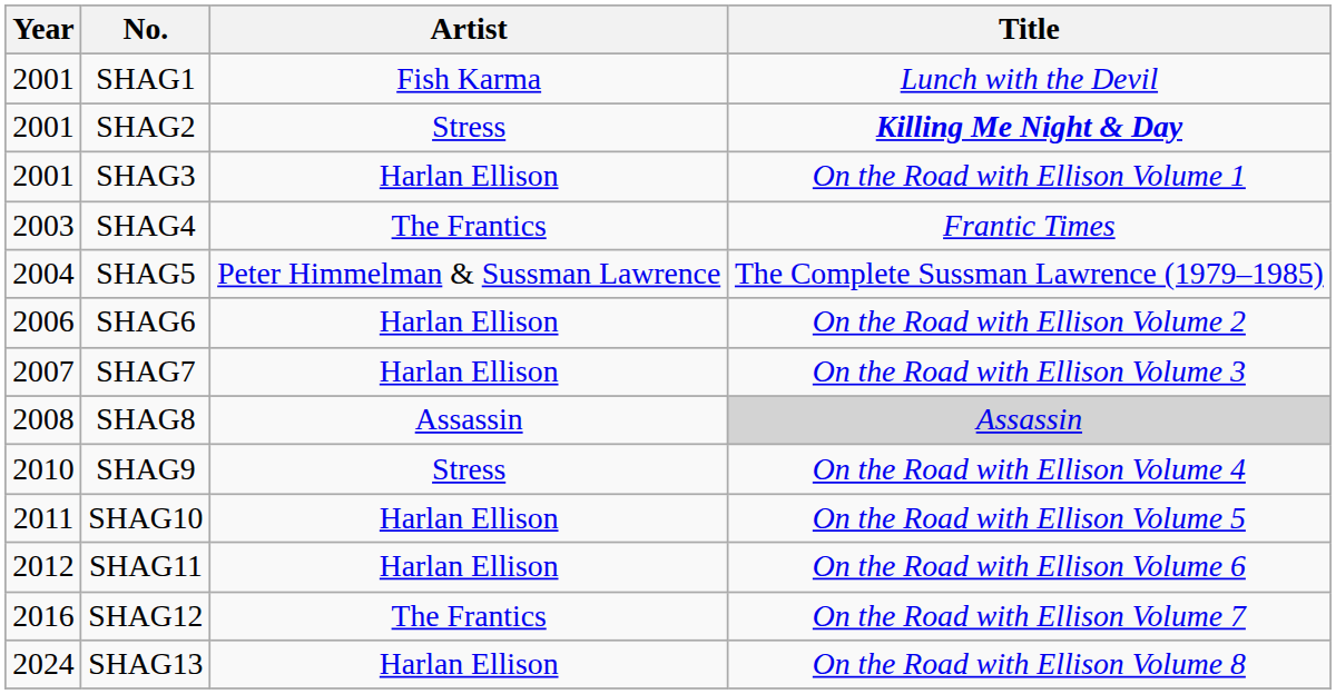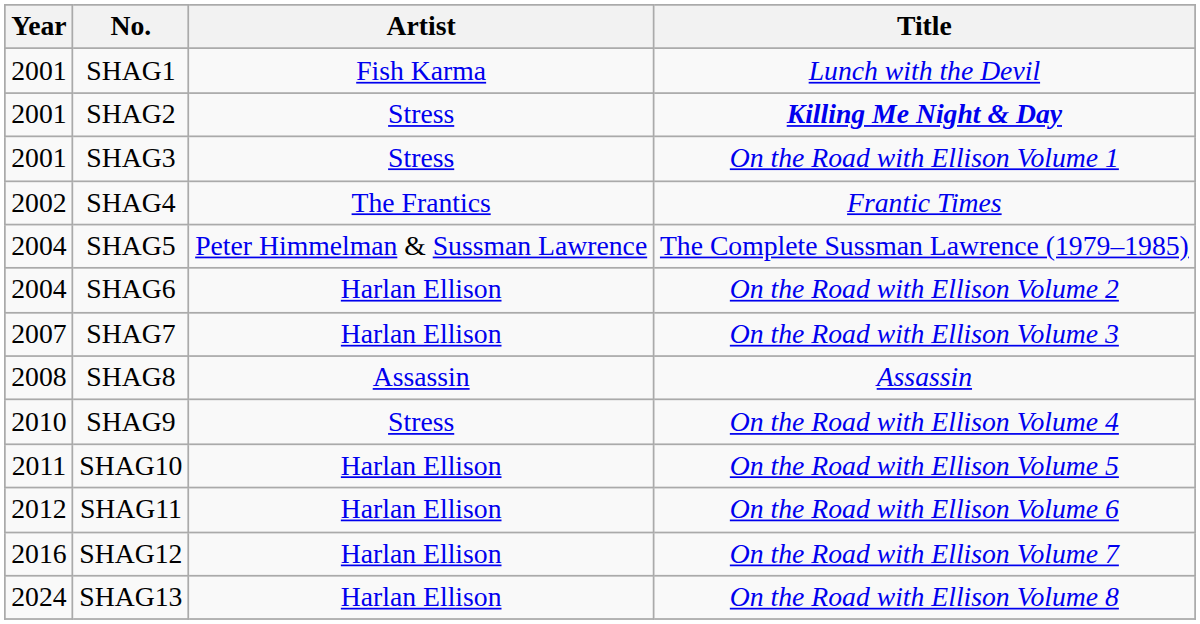 <table class="wikitable" style="text-align:center;">
 <tr>
 <th>Year</th>
 <th>No.</th>
 <th>Artist</th>
 <th>Title</th>
 </tr>
 <tr>
 <td>2001</td>
 <td>SHAG1</td>
 <td><a href='#'>Fish Karma</a></td>
 <td> <em><a href='#'>Lunch with the Devil</a></em></td>
 </tr>
 <tr>
 <td>2001</td>
 <td>SHAG2</td>
 <td><a href='#'>Stress</a></td>
 <td><strong> <em><a href='#'>Killing Me Night & Day</a></em></strong></td>
 </tr>
 <tr>
 <td>2001</td>
 <td>SHAG3</td>
-<td><a href='#'>Harlan Ellison</a></td>
+<td><a href='#'>Stress</a></td>
 <td><em><a href='#'>On the Road with Ellison Volume 1</a></em> </td>
 </tr>
 <tr>
-<td>2003</td>
+<td>2002</td>
 <td>SHAG4</td>
 <td><a href='#'>The Frantics</a></td>
 <td> <em><a href='#'>Frantic Times</a></em></td>
 </tr>
 <tr>
 <td>2004</td>
 <td>SHAG5</td>
 <td><a href='#'>Peter Himmelman</a> & <a href='#'>Sussman Lawrence</a></td>
 <td><a href='#'>The Complete Sussman Lawrence (1979–1985)</a></td>
 </tr>
 <tr>
-<td>2006</td>
+<td>2004</td>
 <td>SHAG6</td>
 <td><a href='#'>Harlan Ellison</a></td>
 <td><em><a href='#'>On the Road with Ellison Volume 2</a></em> </td>
 </tr>
 <tr>
 <td>2007</td>
 <td>SHAG7</td>
 <td><a href='#'>Harlan Ellison</a></td>
 <td><em><a href='#'>On the Road with Ellison Volume 3</a></em> </td>
 </tr>
 <tr>
 <td>2008</td>
 <td>SHAG8</td>
 <td><a href='#'>Assassin</a></td>
-<td style="background: lightgrey;"><em><a href='#'>Assassin</a></em> </td>
+<td><em><a href='#'>Assassin</a></em> </td>
 </tr>
 <tr>
 <td>2010</td>
 <td>SHAG9</td>
 <td><a href='#'>Stress</a></td>
 <td><em><a href='#'>On the Road with Ellison Volume 4</a></em> </td>
 </tr>
 <tr>
 <td>2011</td>
 <td>SHAG10</td>
 <td><a href='#'>Harlan Ellison</a></td>
 <td><em><a href='#'>On the Road with Ellison Volume 5</a></em> </td>
 </tr>
 <tr>
 <td>2012</td>
 <td>SHAG11</td>
 <td><a href='#'>Harlan Ellison</a></td>
 <td><em><a href='#'>On the Road with Ellison Volume 6</a></em> </td>
 </tr>
 <tr>
 <td>2016</td>
 <td>SHAG12</td>
-<td><a href='#'>The Frantics</a></td>
+<td><a href='#'>Harlan Ellison</a></td>
 <td><em><a href='#'>On the Road with Ellison Volume 7</a></em> </td>
 </tr>
 <tr>
 <td>2024</td>
 <td>SHAG13</td>
 <td><a href='#'>Harlan Ellison</a></td>
 <td><em><a href='#'>On the Road with Ellison Volume 8</a></em> </td>
 </tr>
 </table>
